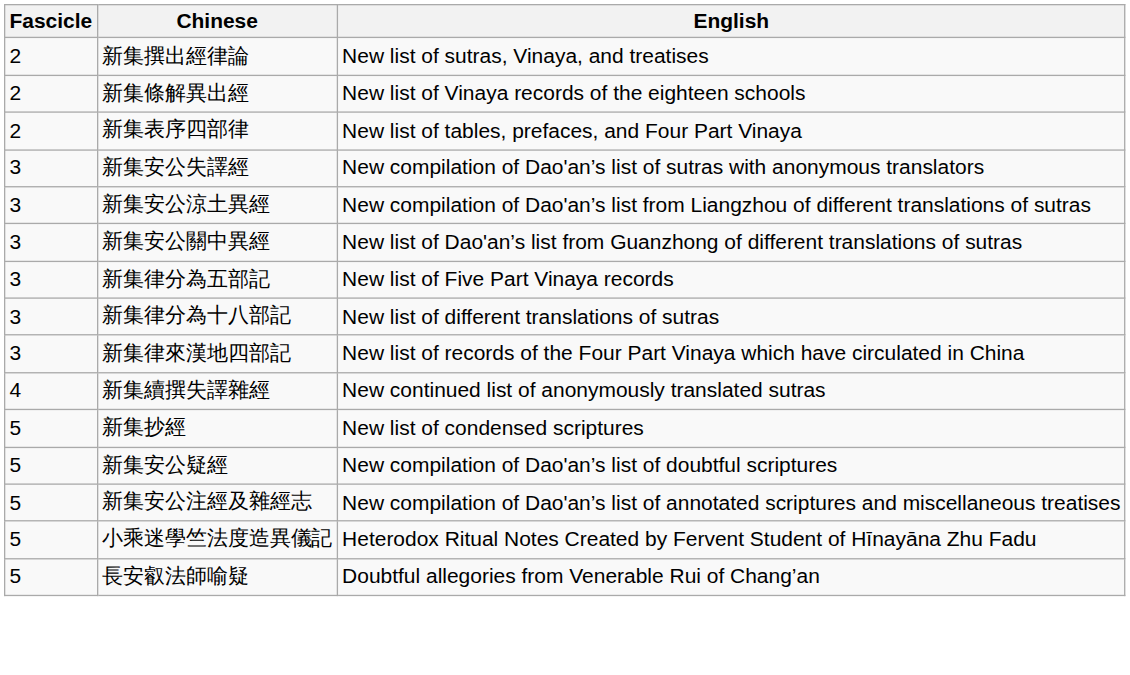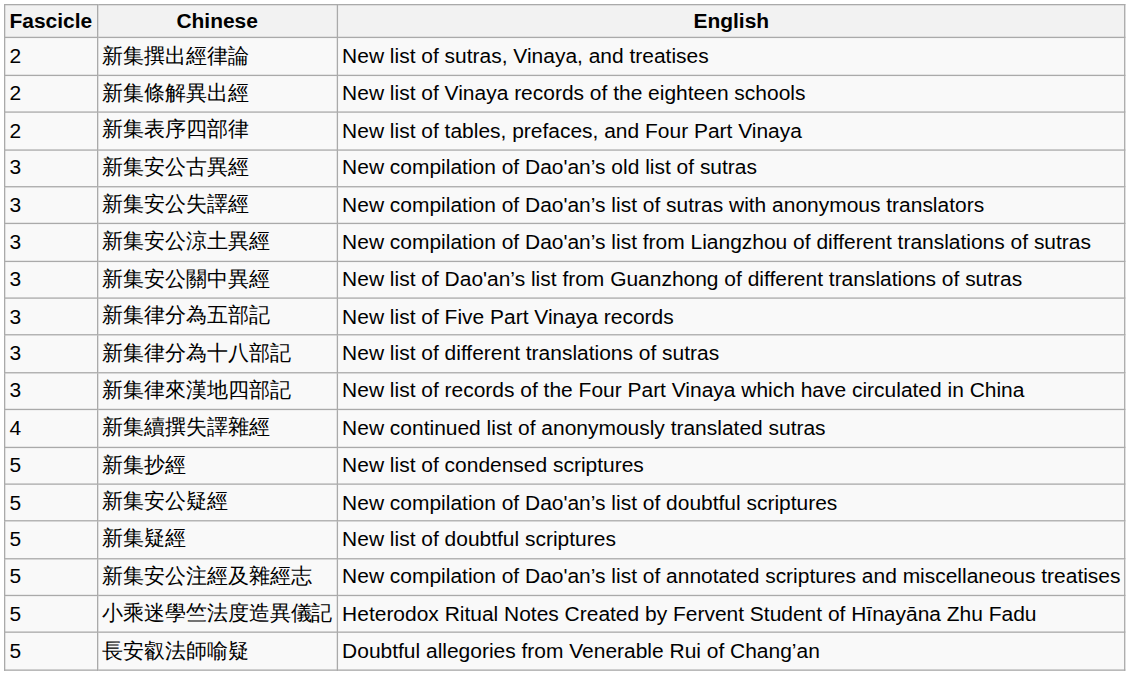 <table class="wikitable">
 <tr>
 <th>Fascicle</th>
 <th>Chinese</th>
 <th>English</th>
 </tr>
 <tr>
 <td>2</td>
 <td>新集撰出經律論</td>
 <td>New list of sutras, Vinaya, and treatises</td>
 </tr>
 <tr>
 <td>2</td>
 <td>新集條解異出經</td>
 <td>New list of Vinaya records of the eighteen schools</td>
 </tr>
 <tr>
 <td>2</td>
 <td>新集表序四部律</td>
 <td>New list of tables, prefaces, and Four Part Vinaya</td>
+</tr>
+<tr>
+<td>3</td>
+<td>新集安公古異經</td>
+<td>New compilation of Dao'an’s old list of sutras</td>
 </tr>
 <tr>
 <td>3</td>
 <td>新集安公失譯經</td>
 <td>New compilation of Dao'an’s list of sutras with anonymous translators</td>
 </tr>
 <tr>
 <td>3</td>
 <td>新集安公涼土異經</td>
 <td>New compilation of Dao'an’s list from Liangzhou of different translations of sutras</td>
 </tr>
 <tr>
 <td>3</td>
 <td>新集安公關中異經</td>
 <td>New list of Dao'an’s list from Guanzhong of different translations of sutras</td>
 </tr>
 <tr>
 <td>3</td>
 <td>新集律分為五部記</td>
 <td>New list of Five Part Vinaya records</td>
 </tr>
 <tr>
 <td>3</td>
 <td>新集律分為十八部記</td>
 <td>New list of different translations of sutras</td>
 </tr>
 <tr>
 <td>3</td>
 <td>新集律來漢地四部記</td>
 <td>New list of records of the Four Part Vinaya which have circulated in China</td>
 </tr>
 <tr>
 <td>4</td>
 <td>新集續撰失譯雜經</td>
 <td>New continued list of anonymously translated sutras</td>
 </tr>
 <tr>
 <td>5</td>
 <td>新集抄經</td>
 <td>New list of condensed scriptures</td>
 </tr>
 <tr>
 <td>5</td>
 <td>新集安公疑經</td>
 <td>New compilation of Dao'an’s list of doubtful scriptures</td>
 </tr>
 <tr>
 <td>5</td>
+<td>新集疑經</td>
+<td>New list of doubtful scriptures</td>
+</tr>
+<tr>
+<td>5</td>
 <td>新集安公注經及雜經志</td>
 <td>New compilation of Dao'an’s list of annotated scriptures and miscellaneous treatises</td>
 </tr>
 <tr>
 <td>5</td>
 <td>小乘迷學竺法度造異儀記</td>
 <td>Heterodox Ritual Notes Created by Fervent Student of Hīnayāna Zhu Fadu</td>
 </tr>
 <tr>
 <td>5</td>
 <td>長安叡法師喻疑</td>
 <td>Doubtful allegories from Venerable Rui of Chang’an</td>
 </tr>
 </table>
